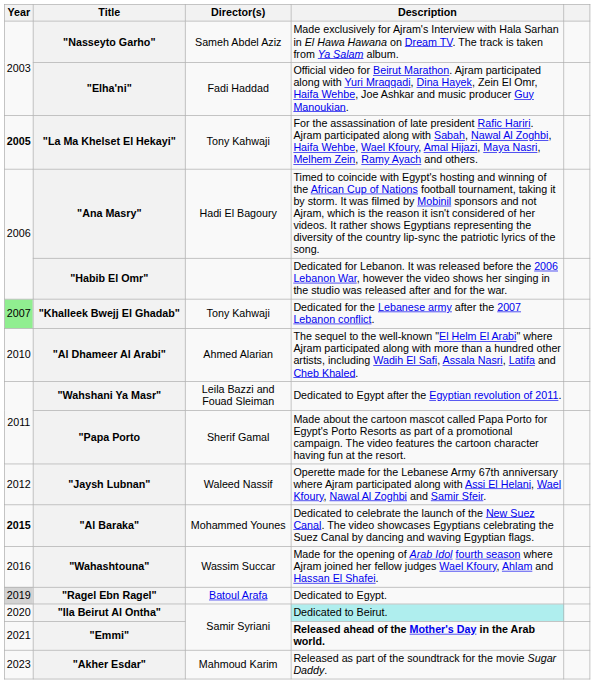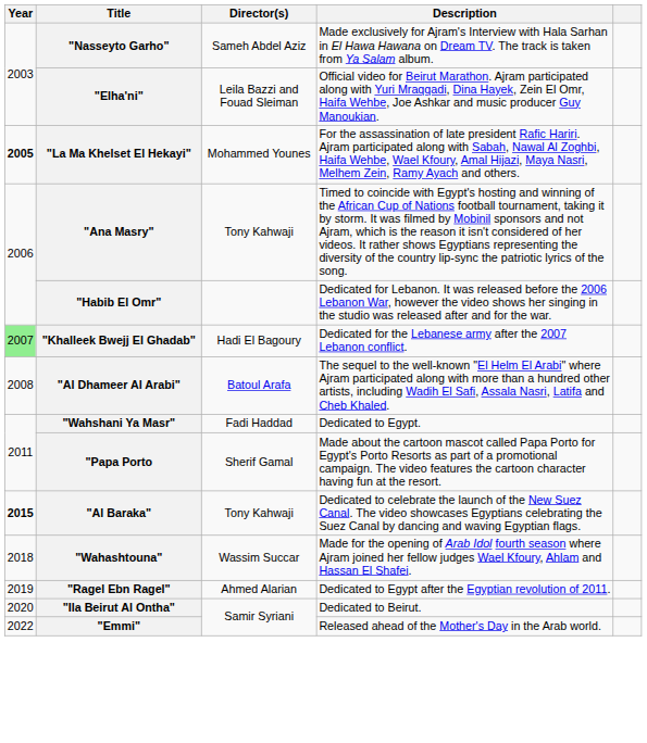 <table class="wikitable plainrowheaders" style="text-align:center;">
 <tr>
 <th scope="col" style="width:5px;;">Year</th>
 <th scope="col" style="width:220px;">Title</th>
 <th scope="col" style="width:150px;">Director(s)</th>
 <th scope="col" style="width:400px;">Description</th>
 <th scope="col" style="width: 2em;"></th>
 </tr>
 <tr>
 <td rowspan="2">2003</td>
 <th scope="row" style="text-align:center;">"Nasseyto Garho"</th>
 <td>Sameh Abdel Aziz</td>
 <td style="text-align:left;">Made exclusively for Ajram's Interview with Hala Sarhan in <em>El Hawa Hawana</em> on <a href='#'>Dream TV</a>. The track is taken from <em><a href='#'>Ya Salam</a></em> album.</td>
 <td></td>
 </tr>
 <tr>
 <th scope="row" style="text-align:center;">"Elha'ni"</th>
-<td>Fadi Haddad</td>
+<td>Leila Bazzi and Fouad Sleiman</td>
 <td style="text-align:left;">Official video for <a href='#'>Beirut Marathon</a>. Ajram participated along with <a href='#'>Yuri Mraqqadi</a>, <a href='#'>Dina Hayek</a>, Zein El Omr, <a href='#'>Haifa Wehbe</a>, Joe Ashkar and music producer <a href='#'>Guy Manoukian</a>.</td>
 <td></td>
 </tr>
 <tr>
 <td><strong>2005</strong></td>
 <th scope="row" style="text-align:center;">"La Ma Khelset El Hekayi"</th>
-<td>Tony Kahwaji</td>
+<td>Mohammed Younes</td>
 <td style="text-align:left;">For the assassination of late president <a href='#'>Rafic Hariri</a>. Ajram participated along with <a href='#'>Sabah</a>, <a href='#'>Nawal Al Zoghbi</a>, <a href='#'>Haifa Wehbe</a>, <a href='#'>Wael Kfoury</a>, <a href='#'>Amal Hijazi</a>, <a href='#'>Maya Nasri</a>, <a href='#'>Melhem Zein</a>, <a href='#'>Ramy Ayach</a> and others.</td>
 <td></td>
 </tr>
 <tr>
 <td rowspan="2">2006</td>
 <th scope="row" style="text-align:center;">"Ana Masry"</th>
-<td>Hadi El Bagoury</td>
+<td>Tony Kahwaji</td>
 <td style="text-align:left;">Timed to coincide with Egypt's hosting and winning of the <a href='#'>African Cup of Nations</a> football tournament, taking it by storm. It was filmed by <a href='#'>Mobinil</a> sponsors and not Ajram, which is the reason it isn't considered of her videos. It rather shows Egyptians representing the diversity of the country lip-sync the patriotic lyrics of the song.</td>
 <td></td>
 </tr>
 <tr>
 <th scope="row" style="text-align:center;">"Habib El Omr"</th>
 <td></td>
 <td style="text-align:left;">Dedicated for Lebanon. It was released before the <a href='#'>2006 Lebanon War</a>, however the video shows her singing in the studio was released after and for the war.</td>
 <td></td>
 </tr>
 <tr>
 <td style="background: lightgreen;">2007</td>
 <th scope="row" style="text-align:center;">"Khalleek Bwejj El Ghadab"</th>
-<td>Tony Kahwaji</td>
+<td>Hadi El Bagoury</td>
 <td style="text-align:left;">Dedicated for the <a href='#'>Lebanese army</a> after the <a href='#'>2007 Lebanon conflict</a>.</td>
 <td></td>
 </tr>
 <tr>
-<td>2010</td>
+<td>2008</td>
 <th scope="row" style="text-align:center;">"Al Dhameer Al Arabi"</th>
-<td>Ahmed Alarian</td>
+<td><a href='#'>Batoul Arafa</a></td>
 <td style="text-align:left;">The sequel to the well-known "<a href='#'>El Helm El Arabi</a>" where Ajram participated along with more than a hundred other artists, including <a href='#'>Wadih El Safi</a>, <a href='#'>Assala Nasri</a>, <a href='#'>Latifa</a> and <a href='#'>Cheb Khaled</a>.</td>
 <td><br></td>
 </tr>
 <tr>
 <td rowspan="2">2011</td>
 <th scope="row" style="text-align:center;">"Wahshani Ya Masr"</th>
-<td>Leila Bazzi and Fouad Sleiman</td>
-<td style="text-align:left;">Dedicated to Egypt after the <a href='#'>Egyptian revolution of 2011</a>.</td>
+<td>Fadi Haddad</td>
+<td style="text-align:left;">Dedicated to Egypt.</td>
 <td></td>
 </tr>
 <tr>
 <th scope="row" style="text-align:center;">"Papa Porto</th>
 <td>Sherif Gamal</td>
 <td style="text-align:left;">Made about the cartoon mascot called Papa Porto for Egypt's Porto Resorts as part of a promotional campaign. The video features the cartoon character having fun at the resort.</td>
 <td></td>
 </tr>
 <tr>
-<td>2012</td>
-<th scope="row" style="text-align:center;">"Jaysh Lubnan"</th>
-<td>Waleed Nassif</td>
-<td style="text-align:left;">Operette made for the Lebanese Army 67th anniversary where Ajram participated along with <a href='#'>Assi El Helani</a>, <a href='#'>Wael Kfoury</a>, <a href='#'>Nawal Al Zoghbi</a> and <a href='#'>Samir Sfeir</a>.</td>
-<td></td>
-</tr>
-<tr>
 <td><strong>2015</strong></td>
 <th scope="row" style="text-align:center;">"Al Baraka"</th>
-<td>Mohammed Younes</td>
+<td>Tony Kahwaji</td>
 <td style="text-align:left;">Dedicated to celebrate the launch of the <a href='#'>New Suez Canal</a>. The video showcases Egyptians celebrating the Suez Canal by dancing and waving Egyptian flags.</td>
 <td></td>
 </tr>
 <tr>
-<td>2016</td>
+<td>2018</td>
 <th scope="row" style="text-align:center;">"Wahashtouna"</th>
 <td>Wassim Succar</td>
 <td style="text-align:left;">Made for the opening of <em><a href='#'>Arab Idol</a></em> <a href='#'>fourth season</a> where Ajram joined her fellow judges <a href='#'>Wael Kfoury</a>, <a href='#'>Ahlam</a> and <a href='#'>Hassan El Shafei</a>.</td>
 <td></td>
 </tr>
 <tr>
-<td style="background: lightgrey;">2019</td>
+<td>2019</td>
 <th scope="row" style="text-align:center;">"Ragel Ebn Ragel"</th>
-<td><a href='#'>Batoul Arafa</a></td>
-<td style="text-align:left;">Dedicated to Egypt.</td>
+<td>Ahmed Alarian</td>
+<td style="text-align:left;">Dedicated to Egypt after the <a href='#'>Egyptian revolution of 2011</a>.</td>
 <td></td>
 </tr>
 <tr>
 <td>2020</td>
 <th scope="row" style="text-align:center;">"Ila Beirut Al Ontha"</th>
 <td rowspan="2">Samir Syriani</td>
-<td style="background: paleturquoise; text-align:left;">Dedicated to Beirut.</td>
+<td style="text-align:left;">Dedicated to Beirut.</td>
 <td></td>
 </tr>
 <tr>
-<td>2021</td>
+<td>2022</td>
 <th scope="row" style="text-align:center;">"Emmi"</th>
-<td style="text-align:left;"><strong>Released ahead of the <a href='#'>Mother's Day</a> in the Arab world.</strong></td>
-<td></td>
-</tr>
-<tr>
-<td>2023</td>
-<th scope="row" style="text-align:center;">"Akher Esdar"</th>
-<td>Mahmoud Karim</td>
-<td style="text-align:left;">Released as part of the soundtrack for the movie <em>Sugar Daddy</em>.</td>
+<td style="text-align:left;">Released ahead of the <a href='#'>Mother's Day</a> in the Arab world.</td>
 <td></td>
 </tr>
 </table>
